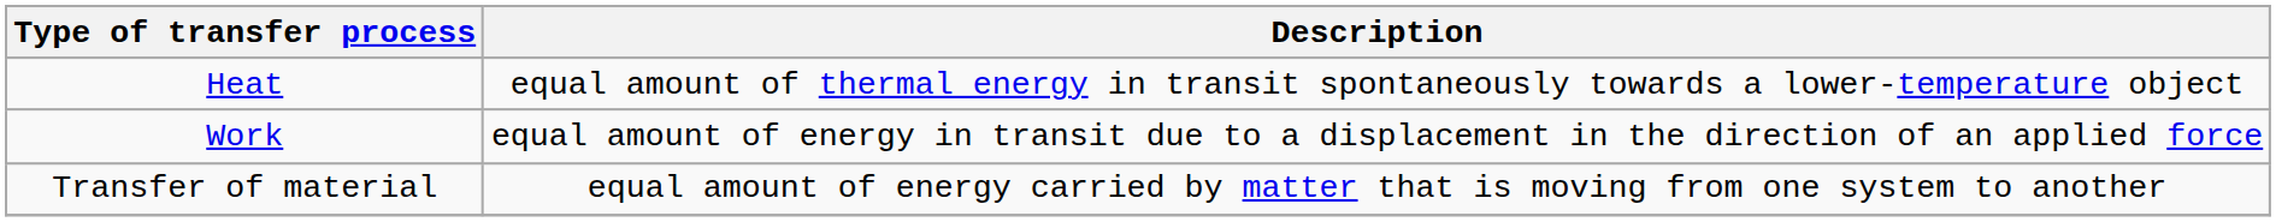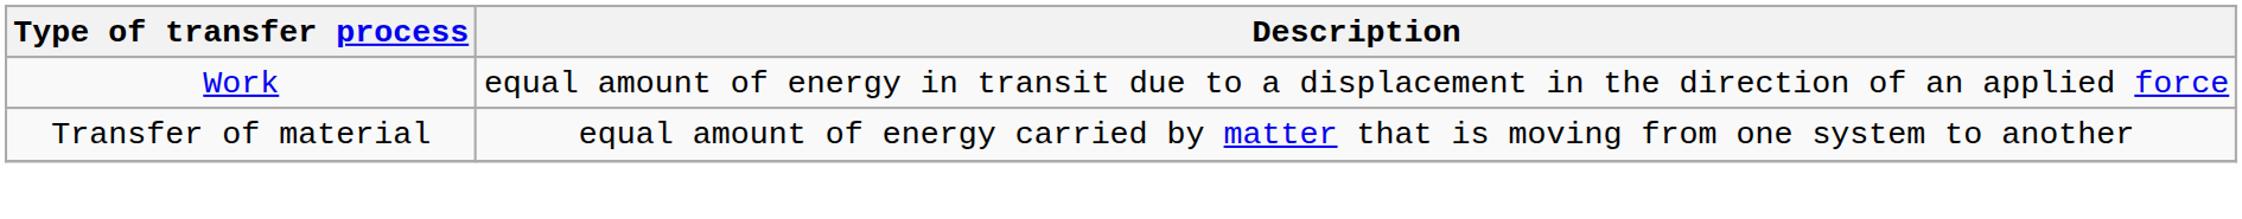 <table class="wikitable" style="text-align:center;">
 <tr>
 <th>Type of transfer <a href='#'>process</a></th>
 <th>Description</th>
-</tr>
-<tr>
-<td><a href='#'>Heat</a></td>
-<td>equal amount of <a href='#'>thermal energy</a> in transit spontaneously towards a lower-<a href='#'>temperature</a> object</td>
 </tr>
 <tr>
 <td><a href='#'>Work</a></td>
 <td>equal amount of energy in transit due to a displacement in the direction of an applied <a href='#'>force</a></td>
 </tr>
 <tr>
 <td>Transfer of material</td>
 <td>equal amount of energy carried by <a href='#'>matter</a> that is moving from one system to another</td>
 </tr>
 <tr>
 </tr>
 </table>
